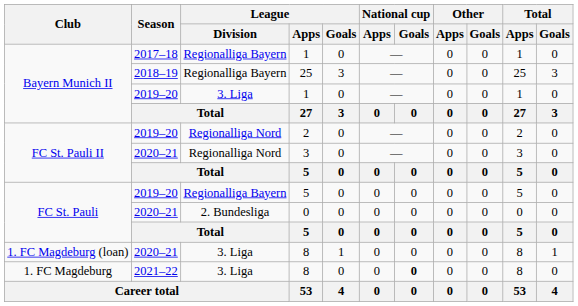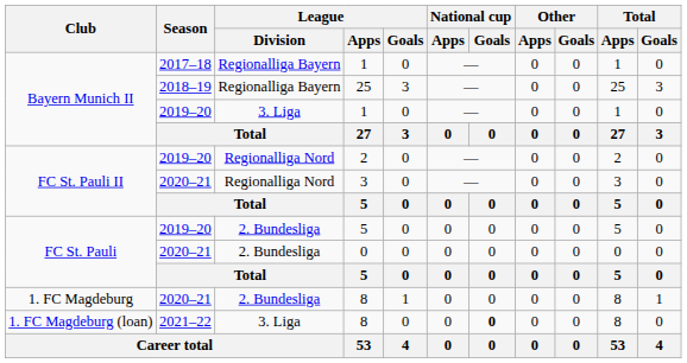 <table class="wikitable" style="text-align: center">
 <tr>
 <th rowspan="2">Club</th>
 <th rowspan="2">Season</th>
 <th colspan="3">League</th>
 <th colspan="2">National cup</th>
 <th colspan="2">Other</th>
 <th colspan="2">Total</th>
 </tr>
 <tr>
 <th>Division</th>
 <th>Apps</th>
 <th>Goals</th>
 <th>Apps</th>
 <th>Goals</th>
 <th>Apps</th>
 <th>Goals</th>
 <th>Apps</th>
 <th>Goals</th>
 </tr>
 <tr>
 <td rowspan="4"><a href='#'>Bayern Munich II</a></td>
 <td><a href='#'>2017–18</a></td>
 <td><a href='#'>Regionalliga Bayern</a></td>
 <td>1</td>
 <td>0</td>
 <td colspan="2">—</td>
 <td>0</td>
 <td>0</td>
 <td>1</td>
 <td>0</td>
 </tr>
 <tr>
 <td><a href='#'>2018–19</a></td>
 <td>Regionalliga Bayern</td>
 <td>25</td>
 <td>3</td>
 <td colspan="2">—</td>
 <td>0</td>
 <td>0</td>
 <td>25</td>
 <td>3</td>
 </tr>
 <tr>
 <td><a href='#'>2019–20</a></td>
 <td><a href='#'>3. Liga</a></td>
 <td>1</td>
 <td>0</td>
 <td colspan="2">—</td>
 <td>0</td>
 <td>0</td>
 <td>1</td>
 <td>0</td>
 </tr>
 <tr>
 <th colspan="2">Total</th>
 <th>27</th>
 <th>3</th>
 <th>0</th>
 <th>0</th>
 <th>0</th>
 <th>0</th>
 <th>27</th>
 <th>3</th>
 </tr>
 <tr>
 <td rowspan="3"><a href='#'>FC St. Pauli II</a></td>
 <td><a href='#'>2019–20</a></td>
 <td><a href='#'>Regionalliga Nord</a></td>
 <td>2</td>
 <td>0</td>
 <td colspan="2">—</td>
 <td>0</td>
 <td>0</td>
 <td>2</td>
 <td>0</td>
 </tr>
 <tr>
 <td><a href='#'>2020–21</a></td>
 <td>Regionalliga Nord</td>
 <td>3</td>
 <td>0</td>
 <td colspan="2">—</td>
 <td>0</td>
 <td>0</td>
 <td>3</td>
 <td>0</td>
 </tr>
 <tr>
 <th colspan="2">Total</th>
 <th>5</th>
 <th>0</th>
 <th>0</th>
 <th>0</th>
 <th>0</th>
 <th>0</th>
 <th>5</th>
 <th>0</th>
 </tr>
 <tr>
 <td rowspan="3"><a href='#'>FC St. Pauli</a></td>
 <td><a href='#'>2019–20</a></td>
-<td><a href='#'>Regionalliga Bayern</a></td>
+<td><a href='#'>2. Bundesliga</a></td>
 <td>5</td>
 <td>0</td>
 <td>0</td>
 <td>0</td>
 <td>0</td>
 <td>0</td>
 <td>5</td>
 <td>0</td>
 </tr>
 <tr>
 <td><a href='#'>2020–21</a></td>
 <td>2. Bundesliga</td>
 <td>0</td>
 <td>0</td>
 <td>0</td>
 <td>0</td>
 <td>0</td>
 <td>0</td>
 <td>0</td>
 <td>0</td>
 </tr>
 <tr>
 <th colspan="2">Total</th>
 <th>5</th>
 <th>0</th>
 <th>0</th>
 <th>0</th>
 <th>0</th>
 <th>0</th>
 <th>5</th>
 <th>0</th>
 </tr>
 <tr>
-<td><a href='#'>1. FC Magdeburg</a> (loan)</td>
+<td>1. FC Magdeburg</td>
 <td><a href='#'>2020–21</a></td>
-<td>3. Liga</td>
+<td><a href='#'>2. Bundesliga</a></td>
 <td>8</td>
 <td>1</td>
 <td>0</td>
 <td>0</td>
 <td>0</td>
 <td>0</td>
 <td>8</td>
 <td>1</td>
 </tr>
 <tr>
-<td>1. FC Magdeburg</td>
+<td><a href='#'>1. FC Magdeburg</a> (loan)</td>
 <td><a href='#'>2021–22</a></td>
 <td>3. Liga</td>
 <td>8</td>
 <td>0</td>
 <td>0</td>
 <td><strong>0</strong></td>
 <td>0</td>
 <td>0</td>
 <td>8</td>
 <td>0</td>
 </tr>
 <tr>
 <th colspan="3">Career total</th>
 <th>53</th>
 <th>4</th>
 <th>0</th>
 <th>0</th>
 <th>0</th>
 <th>0</th>
 <th>53</th>
 <th>4</th>
 </tr>
 </table>
